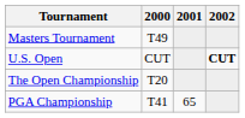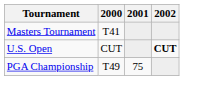 <table class="wikitable" style="font-size:95%;text-align:center;">
 <tr>
 <th>Tournament</th>
 <th>2000</th>
 <th>2001</th>
 <th>2002</th>
 </tr>
 <tr>
 <td align=left><a href='#'>Masters Tournament</a></td>
-<td>T49</td>
+<td>T41</td>
 <td style="background:#eeeeee;"></td>
 <td style="background:#eeeeee;"></td>
 </tr>
 <tr>
 <td align=left><a href='#'>U.S. Open</a></td>
 <td>CUT</td>
 <td style="background:#eeeeee;"></td>
 <td><strong>CUT</strong></td>
 </tr>
 <tr>
-<td align=left><a href='#'>The Open Championship</a></td>
-<td>T20</td>
-<td style="background:#eeeeee;"></td>
-<td style="background:#eeeeee;"></td>
-</tr>
-<tr>
 <td align=left><a href='#'>PGA Championship</a></td>
-<td>T41</td>
-<td>65</td>
+<td>T49</td>
+<td>75</td>
 <td style="background:#eeeeee;"></td>
 </tr>
 </table>
